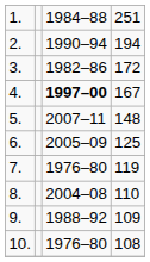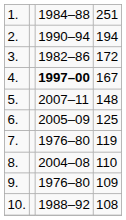 <table class="wikitable sortable">
 <tr>
 <td>1.</td>
 <td></td>
 <td>1984–88</td>
 <td>251</td>
 </tr>
 <tr>
 <td>2.</td>
 <td></td>
 <td>1990–94</td>
 <td>194</td>
 </tr>
 <tr>
 <td>3.</td>
 <td></td>
 <td>1982–86</td>
 <td>172</td>
 </tr>
 <tr>
 <td>4.</td>
 <td></td>
 <td><strong>1997–00</strong></td>
 <td>167</td>
 </tr>
 <tr>
 <td>5.</td>
 <td></td>
 <td>2007–11</td>
 <td>148</td>
 </tr>
 <tr>
 <td>6.</td>
 <td></td>
 <td>2005–09</td>
 <td>125</td>
 </tr>
 <tr>
 <td>7.</td>
 <td></td>
 <td>1976–80</td>
 <td>119</td>
 </tr>
 <tr>
 <td>8.</td>
 <td></td>
 <td>2004–08</td>
 <td>110</td>
 </tr>
 <tr>
 <td>9.</td>
 <td></td>
-<td>1988–92</td>
+<td>1976–80</td>
 <td>109</td>
 </tr>
 <tr>
 <td>10.</td>
 <td></td>
-<td>1976–80</td>
+<td>1988–92</td>
 <td>108</td>
 </tr>
 <tr>
 </tr>
 </table>
